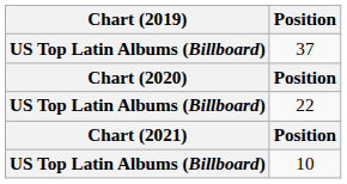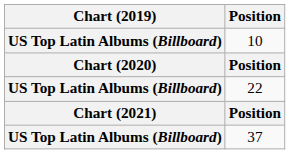 <table class="wikitable plainrowheaders" style="text-align:center">
 <tr>
 <th scope="col">Chart (2019)</th>
 <th scope="col">Position</th>
 </tr>
 <tr>
 <th scope="row">US Top Latin Albums (<em>Billboard</em>)</th>
-<td>37</td>
+<td>10</td>
 </tr>
 <tr>
 <th scope="col">Chart (2020)</th>
 <th scope="col">Position</th>
 </tr>
 <tr>
 <th scope="row">US Top Latin Albums (<em>Billboard</em>)</th>
 <td>22</td>
 </tr>
 <tr>
 <th scope="col">Chart (2021)</th>
 <th scope="col">Position</th>
 </tr>
 <tr>
 <th scope="row">US Top Latin Albums (<em>Billboard</em>)</th>
-<td>10</td>
+<td>37</td>
 </tr>
 </table>
